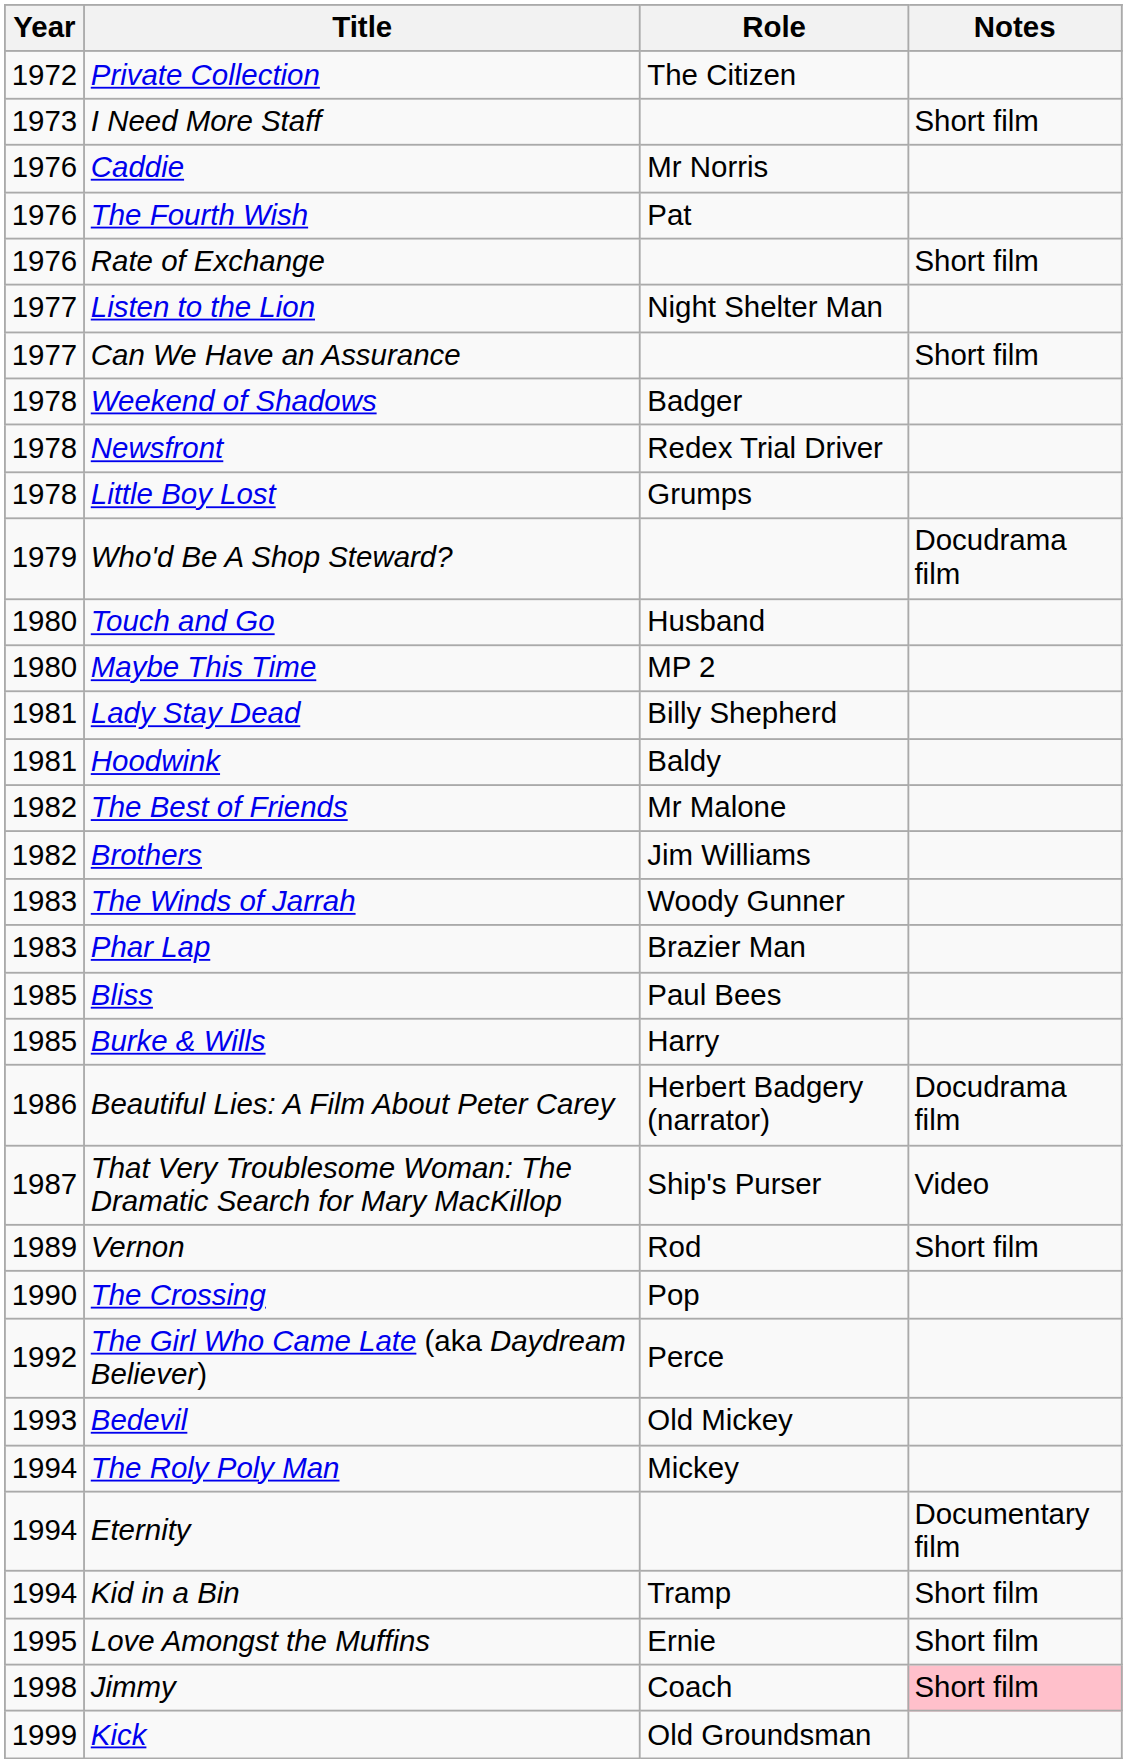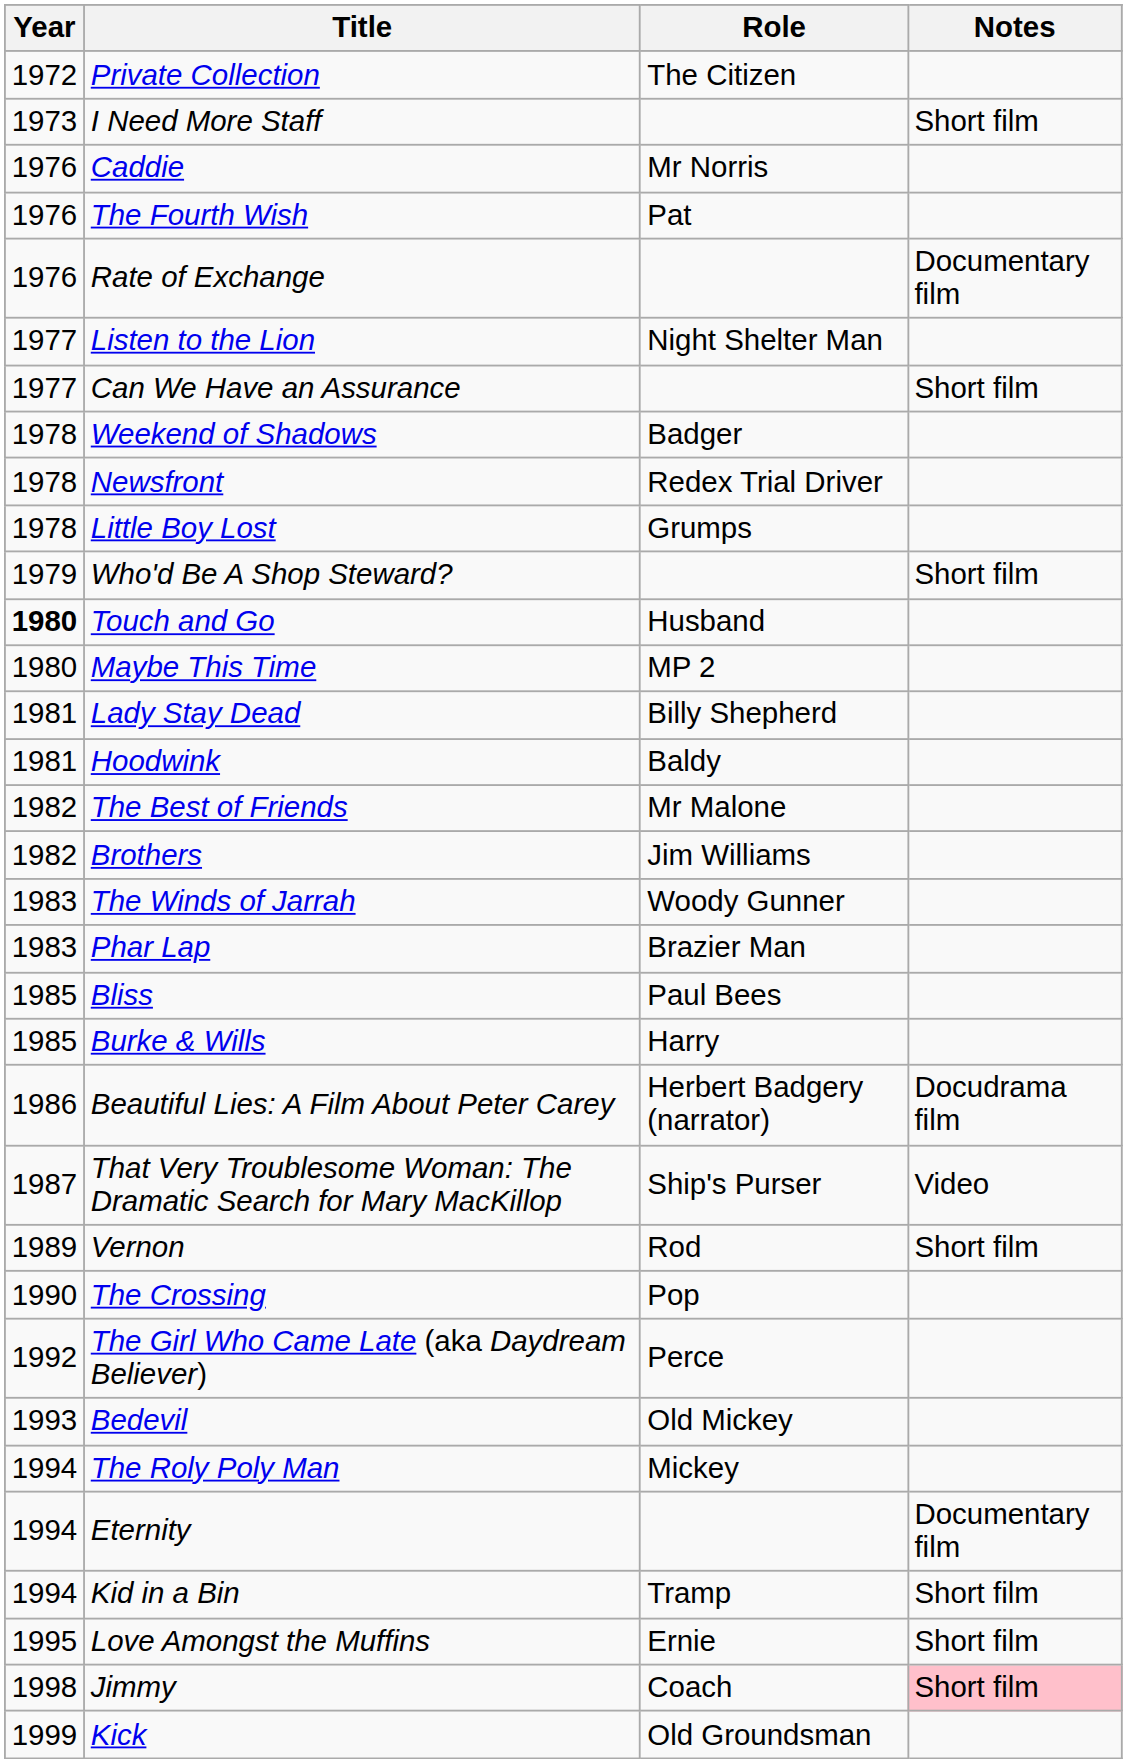 <table class="wikitable">
 <tr>
 <th>Year</th>
 <th>Title</th>
 <th>Role</th>
 <th>Notes</th>
 </tr>
 <tr>
 <td>1972</td>
 <td><em><a href='#'>Private Collection</a></em></td>
 <td>The Citizen</td>
 <td></td>
 </tr>
 <tr>
 <td>1973</td>
 <td><em>I Need More Staff</em></td>
 <td></td>
 <td>Short film</td>
 </tr>
 <tr>
 <td>1976</td>
 <td><em><a href='#'>Caddie</a></em></td>
 <td>Mr Norris</td>
 <td></td>
 </tr>
 <tr>
 <td>1976</td>
 <td><em><a href='#'>The Fourth Wish</a></em></td>
 <td>Pat</td>
 <td></td>
 </tr>
 <tr>
 <td>1976</td>
 <td><em>Rate of Exchange</em></td>
 <td></td>
-<td>Short film</td>
+<td>Documentary film</td>
 </tr>
 <tr>
 <td>1977</td>
 <td><em><a href='#'>Listen to the Lion</a></em></td>
 <td>Night Shelter Man</td>
 <td></td>
 </tr>
 <tr>
 <td>1977</td>
 <td><em>Can We Have an Assurance</em></td>
 <td></td>
 <td>Short film</td>
 </tr>
 <tr>
 <td>1978</td>
 <td><em><a href='#'>Weekend of Shadows</a></em></td>
 <td>Badger</td>
 <td></td>
 </tr>
 <tr>
 <td>1978</td>
 <td><em><a href='#'>Newsfront</a></em></td>
 <td>Redex Trial Driver</td>
 <td></td>
 </tr>
 <tr>
 <td>1978</td>
 <td><em><a href='#'>Little Boy Lost</a></em></td>
 <td>Grumps</td>
 <td></td>
 </tr>
 <tr>
 <td>1979</td>
 <td><em>Who'd Be A Shop Steward?</em></td>
 <td></td>
-<td>Docudrama film</td>
+<td>Short film</td>
 </tr>
 <tr>
-<td>1980</td>
+<td><strong>1980</strong></td>
 <td><em><a href='#'>Touch and Go</a></em></td>
 <td>Husband</td>
 <td></td>
 </tr>
 <tr>
 <td>1980</td>
 <td><em><a href='#'>Maybe This Time</a></em></td>
 <td>MP 2</td>
 <td></td>
 </tr>
 <tr>
 <td>1981</td>
 <td><em><a href='#'>Lady Stay Dead</a></em></td>
 <td>Billy Shepherd</td>
 <td></td>
 </tr>
 <tr>
 <td>1981</td>
 <td><em><a href='#'>Hoodwink</a></em></td>
 <td>Baldy</td>
 <td></td>
 </tr>
 <tr>
 <td>1982</td>
 <td><em><a href='#'>The Best of Friends</a></em></td>
 <td>Mr Malone</td>
 <td></td>
 </tr>
 <tr>
 <td>1982</td>
 <td><em><a href='#'>Brothers</a></em></td>
 <td>Jim Williams</td>
 <td></td>
 </tr>
 <tr>
 <td>1983</td>
 <td><em><a href='#'>The Winds of Jarrah</a></em></td>
 <td>Woody Gunner</td>
 <td></td>
 </tr>
 <tr>
 <td>1983</td>
 <td><em><a href='#'>Phar Lap</a></em></td>
 <td>Brazier Man</td>
 <td></td>
 </tr>
 <tr>
 <td>1985</td>
 <td><em><a href='#'>Bliss</a></em></td>
 <td>Paul Bees</td>
 <td></td>
 </tr>
 <tr>
 <td>1985</td>
 <td><em><a href='#'>Burke & Wills</a></em></td>
 <td>Harry</td>
 <td></td>
 </tr>
 <tr>
 <td>1986</td>
 <td><em>Beautiful Lies: A Film About Peter Carey</em></td>
 <td>Herbert Badgery (narrator)</td>
 <td>Docudrama film</td>
 </tr>
 <tr>
 <td>1987</td>
 <td><em>That Very Troublesome Woman: The Dramatic Search for Mary MacKillop</em></td>
 <td>Ship's Purser</td>
 <td>Video</td>
 </tr>
 <tr>
 <td>1989</td>
 <td><em>Vernon</em></td>
 <td>Rod</td>
 <td>Short film</td>
 </tr>
 <tr>
 <td>1990</td>
 <td><em><a href='#'>The Crossing</a></em></td>
 <td>Pop</td>
 <td></td>
 </tr>
 <tr>
 <td>1992</td>
 <td><em><a href='#'>The Girl Who Came Late</a></em> (aka <em>Daydream Believer</em>)</td>
 <td>Perce</td>
 <td></td>
 </tr>
 <tr>
 <td>1993</td>
 <td><em><a href='#'>Bedevil</a></em></td>
 <td>Old Mickey</td>
 <td></td>
 </tr>
 <tr>
 <td>1994</td>
 <td><em><a href='#'>The Roly Poly Man</a></em></td>
 <td>Mickey</td>
 <td></td>
 </tr>
 <tr>
 <td>1994</td>
 <td><em>Eternity</em></td>
 <td></td>
 <td>Documentary film</td>
 </tr>
 <tr>
 <td>1994</td>
 <td><em>Kid in a Bin</em></td>
 <td>Tramp</td>
 <td>Short film</td>
 </tr>
 <tr>
 <td>1995</td>
 <td><em>Love Amongst the Muffins</em></td>
 <td>Ernie</td>
 <td>Short film</td>
 </tr>
 <tr>
 <td>1998</td>
 <td><em>Jimmy</em></td>
 <td>Coach</td>
 <td style="background: pink;">Short film</td>
 </tr>
 <tr>
 <td>1999</td>
 <td><em><a href='#'>Kick</a></em></td>
 <td>Old Groundsman</td>
 <td></td>
 </tr>
 </table>
